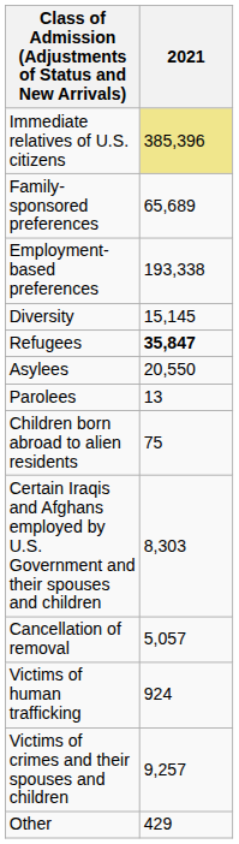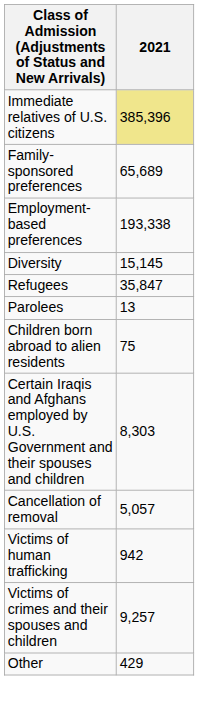 <table class="wikitable">
 <tr>
 <th scope="col" style="width:120px;">Class of Admission (Adjustments of Status and New Arrivals)</th>
 <th scope="col" style="width:80px;">2021</th>
 </tr>
 <tr>
 <td>Immediate relatives of U.S. citizens</td>
 <td style="background: khaki;">385,396</td>
 </tr>
 <tr>
 <td>Family-sponsored preferences</td>
 <td>65,689</td>
 </tr>
 <tr>
 <td>Employment-based preferences</td>
 <td>193,338</td>
 </tr>
 <tr>
 <td>Diversity</td>
 <td>15,145</td>
 </tr>
 <tr>
 <td>Refugees</td>
-<td><strong>35,847</strong></td>
-</tr>
-<tr>
-<td>Asylees</td>
-<td>20,550</td>
+<td>35,847</td>
 </tr>
 <tr>
 <td>Parolees</td>
 <td>13</td>
 </tr>
 <tr>
 <td>Children born abroad to alien residents</td>
 <td>75</td>
 </tr>
 <tr>
 <td>Certain Iraqis and Afghans employed by U.S. Government and their spouses and children</td>
 <td>8,303</td>
 </tr>
 <tr>
 <td>Cancellation of removal</td>
 <td>5,057</td>
 </tr>
 <tr>
 <td>Victims of human trafficking</td>
-<td>924</td>
+<td>942</td>
 </tr>
 <tr>
 <td>Victims of crimes and their spouses and children</td>
 <td>9,257</td>
 </tr>
 <tr>
 <td>Other</td>
 <td>429</td>
 </tr>
 </table>
